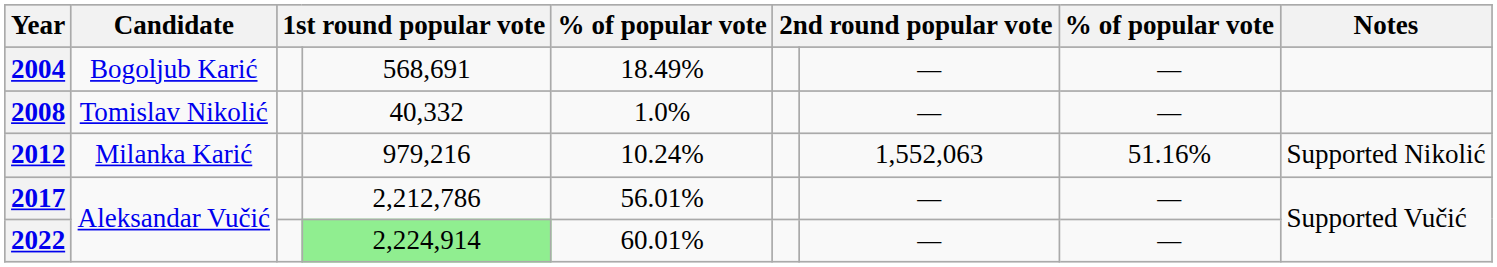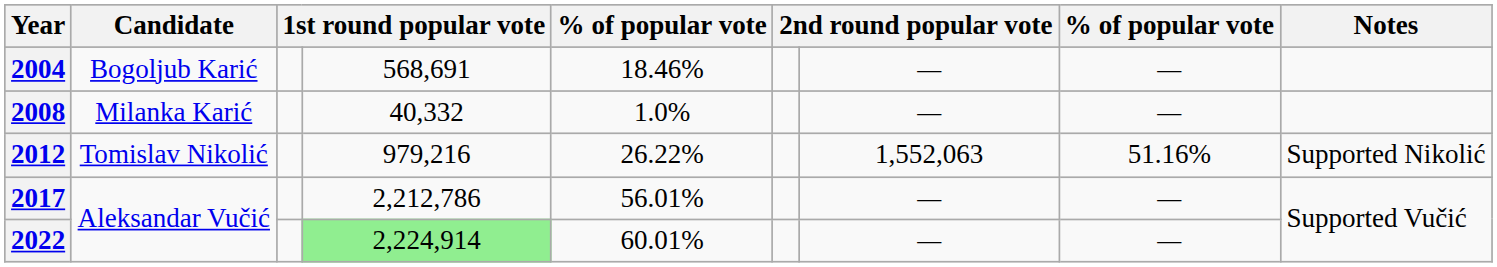 <table class="wikitable" style="text-align:center">
 <tr>
 <th>Year</th>
 <th>Candidate</th>
 <th colspan="2">1st round popular vote</th>
 <th>% of popular vote</th>
 <th colspan="2">2nd round popular vote</th>
 <th>% of popular vote</th>
 <th>Notes</th>
 </tr>
 <tr>
 <th><a href='#'>2004</a></th>
 <td><a href='#'>Bogoljub Karić</a></td>
 <td></td>
 <td>568,691</td>
-<td>18.49%</td>
+<td>18.46%</td>
 <td></td>
 <td><em>—</em></td>
 <td><em>—</em></td>
 <td></td>
 </tr>
 <tr>
 <th><a href='#'>2008</a></th>
-<td><a href='#'>Tomislav Nikolić</a></td>
+<td><a href='#'>Milanka Karić</a></td>
 <td></td>
 <td>40,332</td>
 <td>1.0%</td>
 <td></td>
 <td><em>—</em></td>
 <td><em>—</em></td>
 <td></td>
 </tr>
 <tr>
 <th><a href='#'>2012</a></th>
-<td><a href='#'>Milanka Karić</a></td>
+<td><a href='#'>Tomislav Nikolić</a></td>
 <td></td>
 <td>979,216</td>
-<td>10.24%</td>
+<td>26.22%</td>
 <td></td>
 <td>1,552,063</td>
 <td>51.16%</td>
 <td style="text-align: left">Supported Nikolić</td>
 </tr>
 <tr>
 <th><a href='#'>2017</a></th>
 <td rowspan="2"><a href='#'>Aleksandar Vučić</a></td>
 <td></td>
 <td>2,212,786</td>
 <td>56.01%</td>
 <td></td>
 <td><em>—</em></td>
 <td><em>—</em></td>
 <td rowspan="2" style="text-align: left">Supported Vučić</td>
 </tr>
 <tr>
 <th><a href='#'>2022</a></th>
 <td></td>
 <td style="background: lightgreen;">2,224,914</td>
 <td>60.01%</td>
 <td></td>
 <td><em>—</em></td>
 <td><em>—</em></td>
 </tr>
 </table>
